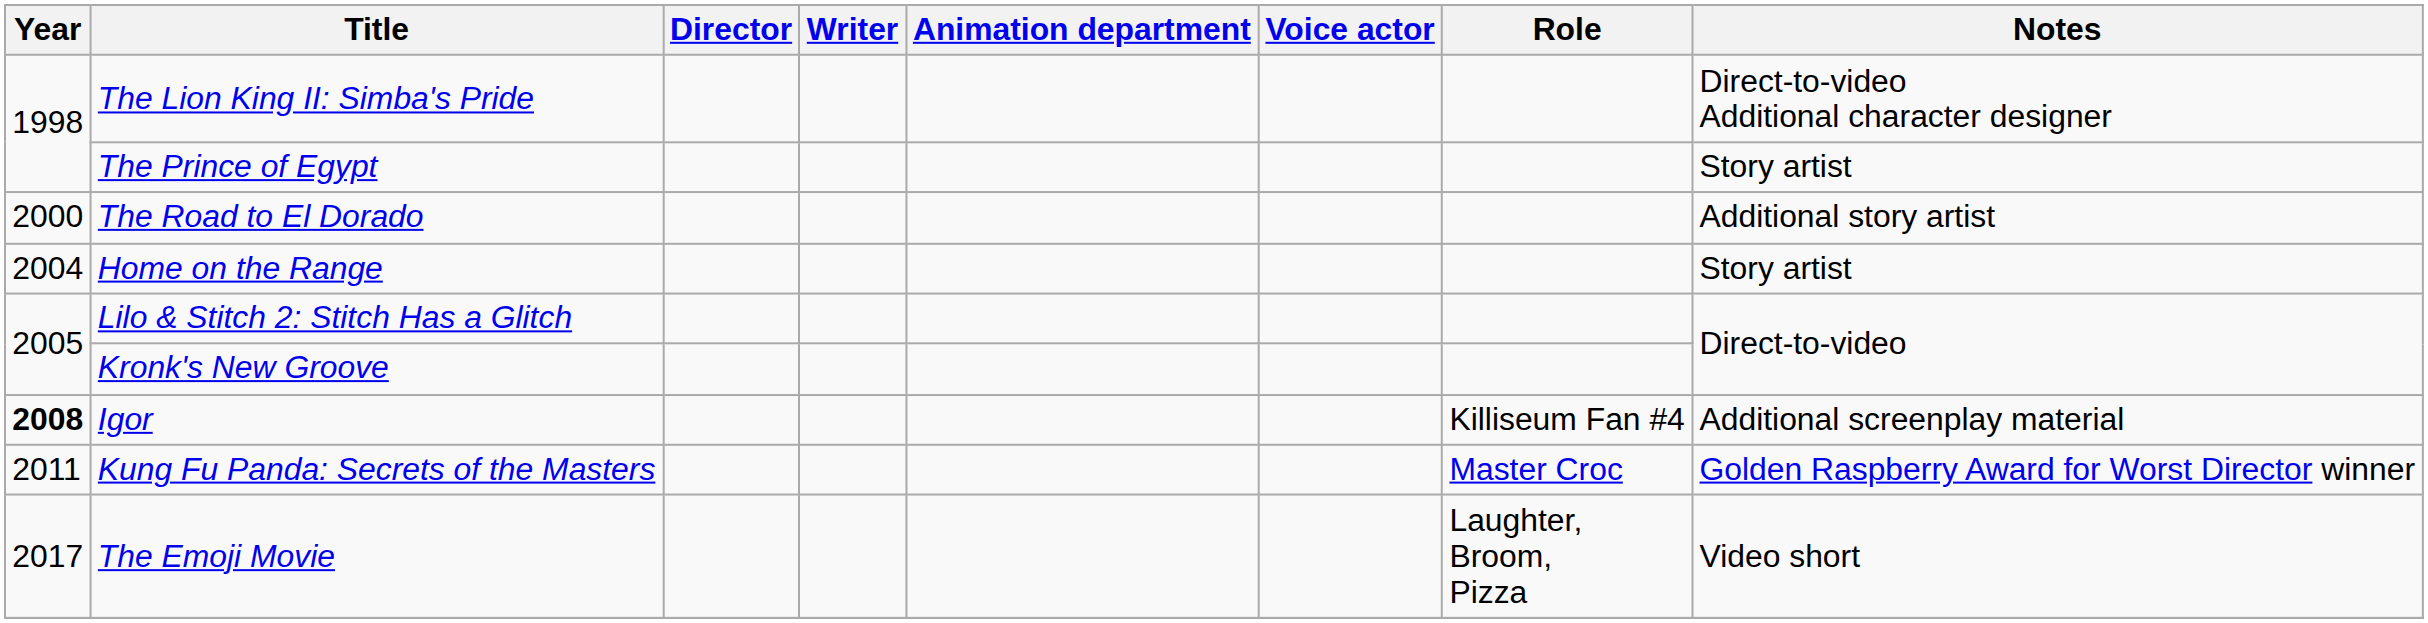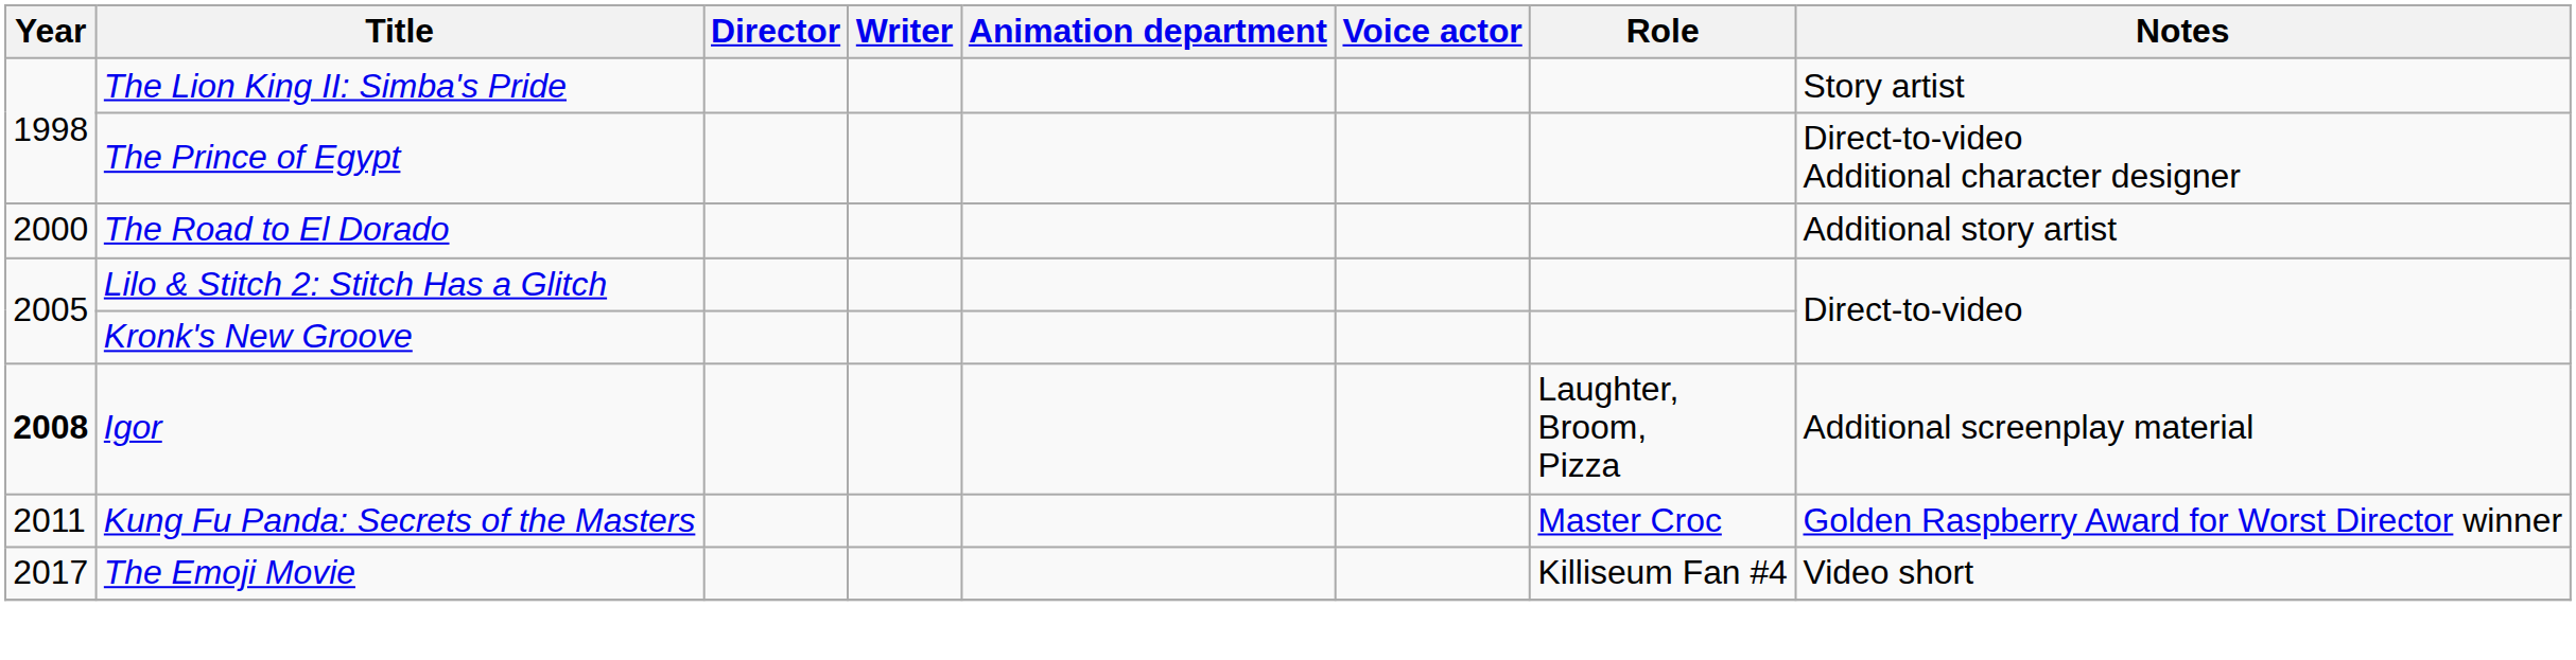 <table class="wikitable">
 <tr>
 <th>Year</th>
 <th>Title</th>
 <th><a href='#'>Director</a></th>
 <th><a href='#'>Writer</a></th>
 <th><a href='#'>Animation department</a></th>
 <th><a href='#'>Voice actor</a></th>
 <th>Role</th>
 <th>Notes</th>
 </tr>
 <tr>
 <td rowspan="2">1998</td>
 <td><em><a href='#'>The Lion King II: Simba's Pride</a></em></td>
 <td></td>
 <td></td>
 <td></td>
 <td></td>
 <td></td>
-<td>Direct-to-video<br>Additional character designer</td>
+<td>Story artist</td>
 </tr>
 <tr>
 <td><em><a href='#'>The Prince of Egypt</a></em></td>
 <td></td>
 <td></td>
 <td></td>
 <td></td>
 <td></td>
-<td>Story artist</td>
+<td>Direct-to-video<br>Additional character designer</td>
 </tr>
 <tr>
 <td>2000</td>
 <td><em><a href='#'>The Road to El Dorado</a></em></td>
 <td></td>
 <td></td>
 <td></td>
 <td></td>
 <td></td>
 <td>Additional story artist</td>
-</tr>
-<tr>
-<td>2004</td>
-<td><em><a href='#'>Home on the Range</a></em></td>
-<td></td>
-<td></td>
-<td></td>
-<td></td>
-<td></td>
-<td>Story artist</td>
 </tr>
 <tr>
 <td rowspan="2">2005</td>
 <td><em><a href='#'>Lilo & Stitch 2: Stitch Has a Glitch</a></em></td>
 <td></td>
 <td></td>
 <td></td>
 <td></td>
 <td></td>
 <td rowspan="2">Direct-to-video</td>
 </tr>
 <tr>
 <td><em><a href='#'>Kronk's New Groove</a></em></td>
 <td></td>
 <td></td>
 <td></td>
 <td></td>
 <td></td>
 </tr>
 <tr>
 <td><strong>2008</strong></td>
 <td><em><a href='#'>Igor</a></em></td>
 <td></td>
 <td></td>
 <td></td>
 <td></td>
-<td>Killiseum Fan #4</td>
+<td>Laughter,<br>Broom,<br>Pizza</td>
 <td>Additional screenplay material</td>
 </tr>
 <tr>
 <td>2011</td>
 <td><em><a href='#'>Kung Fu Panda: Secrets of the Masters</a></em></td>
 <td></td>
 <td></td>
 <td></td>
 <td></td>
 <td><a href='#'>Master Croc</a></td>
 <td><a href='#'>Golden Raspberry Award for Worst Director</a> winner</td>
 </tr>
 <tr>
 <td>2017</td>
 <td><em><a href='#'>The Emoji Movie</a></em></td>
 <td></td>
 <td></td>
 <td></td>
 <td></td>
-<td>Laughter,<br>Broom,<br>Pizza</td>
+<td>Killiseum Fan #4</td>
 <td>Video short</td>
 </tr>
 <tr>
 </tr>
 </table>
